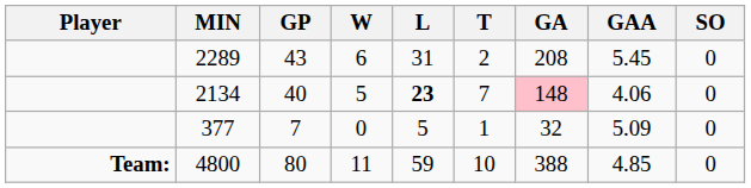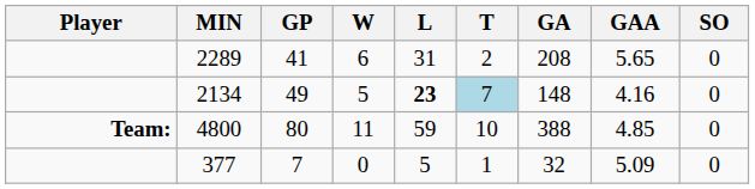 <table class="wikitable sortable" width="60%">
 <tr>
 <th bgcolor="#DDDDFF" width="10%">Player</th>
 <th width="3%" bgcolor="#DDDDFF" title="Minutes played">MIN</th>
 <th width="3%" bgcolor="#DDDDFF" title="Games played in">GP</th>
 <th width="3%" bgcolor="#DDDDFF" title="Games played in">W</th>
 <th width="3%" bgcolor="#DDDDFF"title="Games played in">L</th>
 <th width="3%" bgcolor="#DDDDFF" title="Ties">T</th>
 <th width="3%" bgcolor="#DDDDFF" title="Goals against">GA</th>
 <th width="3%" bgcolor="#DDDDFF" title="Goals against average">GAA</th>
 <th width="3%" bgcolor="#DDDDFF"title="Shut-outs">SO</th>
 </tr>
 <tr align="center">
 <td align="right"></td>
 <td>2289</td>
-<td>43</td>
+<td>41</td>
 <td>6</td>
 <td>31</td>
 <td>2</td>
 <td>208</td>
-<td>5.45</td>
+<td>5.65</td>
 <td>0</td>
 </tr>
 <tr align="center">
 <td align="right"></td>
 <td>2134</td>
-<td>40</td>
+<td>49</td>
 <td>5</td>
 <td><strong>23</strong></td>
-<td>7</td>
-<td style="background: pink;">148</td>
-<td>4.06</td>
+<td style="background: lightblue;">7</td>
+<td>148</td>
+<td>4.16</td>
+<td>0</td>
+</tr>
+<tr align="center">
+<td align="right"><strong>Team:</strong></td>
+<td>4800</td>
+<td>80</td>
+<td>11</td>
+<td>59</td>
+<td>10</td>
+<td>388</td>
+<td>4.85</td>
 <td>0</td>
 </tr>
 <tr align="center">
 <td align="right"></td>
 <td>377</td>
 <td>7</td>
 <td>0</td>
 <td>5</td>
 <td>1</td>
 <td>32</td>
 <td>5.09</td>
 <td>0</td>
 </tr>
-<tr align="center">
-<td align="right"><strong>Team:</strong></td>
-<td>4800</td>
-<td>80</td>
-<td>11</td>
-<td>59</td>
-<td>10</td>
-<td>388</td>
-<td>4.85</td>
-<td>0</td>
-</tr>
 </table>
